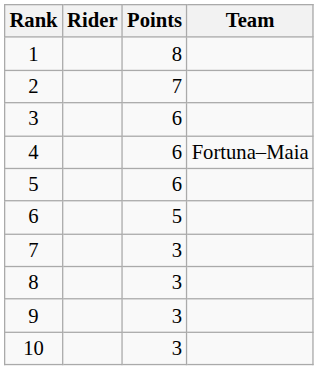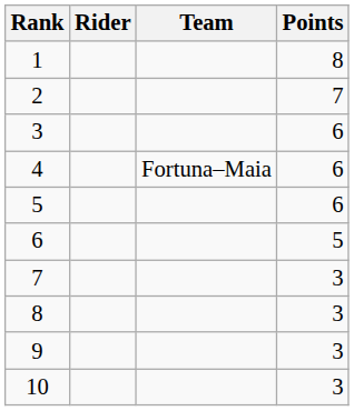 <table class="wikitable">
 <tr>
 <th scope="col">Rank</th>
 <th scope="col">Rider</th>
+<th scope="col">Team</th>
 <th scope="col">Points</th>
-<th scope="col">Team</th>
 </tr>
 <tr>
 <td style="text-align:center;">1</td>
 <td> </td>
+<td></td>
 <td style="text-align:right;">8</td>
-<td></td>
 </tr>
 <tr>
 <td style="text-align:center;">2</td>
 <td></td>
+<td></td>
 <td style="text-align:right;">7</td>
-<td></td>
 </tr>
 <tr>
 <td style="text-align:center;">3</td>
 <td></td>
+<td></td>
 <td style="text-align:right;">6</td>
-<td></td>
 </tr>
 <tr>
 <td style="text-align:center;">4</td>
 <td></td>
+<td>Fortuna–Maia</td>
 <td style="text-align:right;">6</td>
-<td>Fortuna–Maia</td>
 </tr>
 <tr>
 <td style="text-align:center;">5</td>
 <td></td>
+<td></td>
 <td style="text-align:right;">6</td>
-<td></td>
 </tr>
 <tr>
 <td style="text-align:center;">6</td>
 <td></td>
+<td></td>
 <td style="text-align:right;">5</td>
-<td></td>
 </tr>
 <tr>
 <td style="text-align:center;">7</td>
 <td>  </td>
+<td></td>
 <td style="text-align:right;">3</td>
-<td></td>
 </tr>
 <tr>
 <td style="text-align:center;">8</td>
 <td></td>
+<td></td>
 <td style="text-align:right;">3</td>
-<td></td>
 </tr>
 <tr>
 <td style="text-align:center;">9</td>
 <td></td>
+<td></td>
 <td style="text-align:right;">3</td>
-<td></td>
 </tr>
 <tr>
 <td style="text-align:center;">10</td>
 <td></td>
+<td></td>
 <td style="text-align:right;">3</td>
-<td></td>
 </tr>
 </table>
